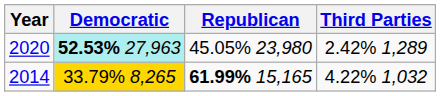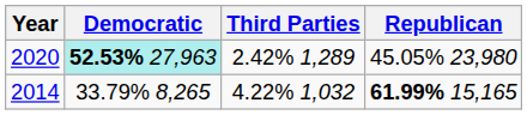 <table class="wikitable"  style="float:center; margin:1em; font-size:95%;">
 <tr style="background:lightgrey;">
 <th>Year</th>
 <th><a href='#'>Democratic</a></th>
+<th><a href='#'>Third Parties</a></th>
 <th><a href='#'>Republican</a></th>
-<th><a href='#'>Third Parties</a></th>
 </tr>
 <tr>
 <td align="center" ><a href='#'>2020</a></td>
 <td align="center"  style="background: paleturquoise;"><strong>52.53%</strong> <em>27,963</em></td>
+<td align="center" >2.42% <em>1,289</em></td>
 <td align="center" >45.05% <em>23,980</em></td>
-<td align="center" >2.42% <em>1,289</em></td>
 </tr>
 <tr>
 <td align="center" ><a href='#'>2014</a></td>
-<td align="center"  style="background: gold;">33.79% <em>8,265</em></td>
+<td align="center" >33.79% <em>8,265</em></td>
+<td align="center" >4.22% <em>1,032</em></td>
 <td align="center" ><strong>61.99%</strong> <em>15,165</em></td>
-<td align="center" >4.22% <em>1,032</em></td>
 </tr>
 </table>
